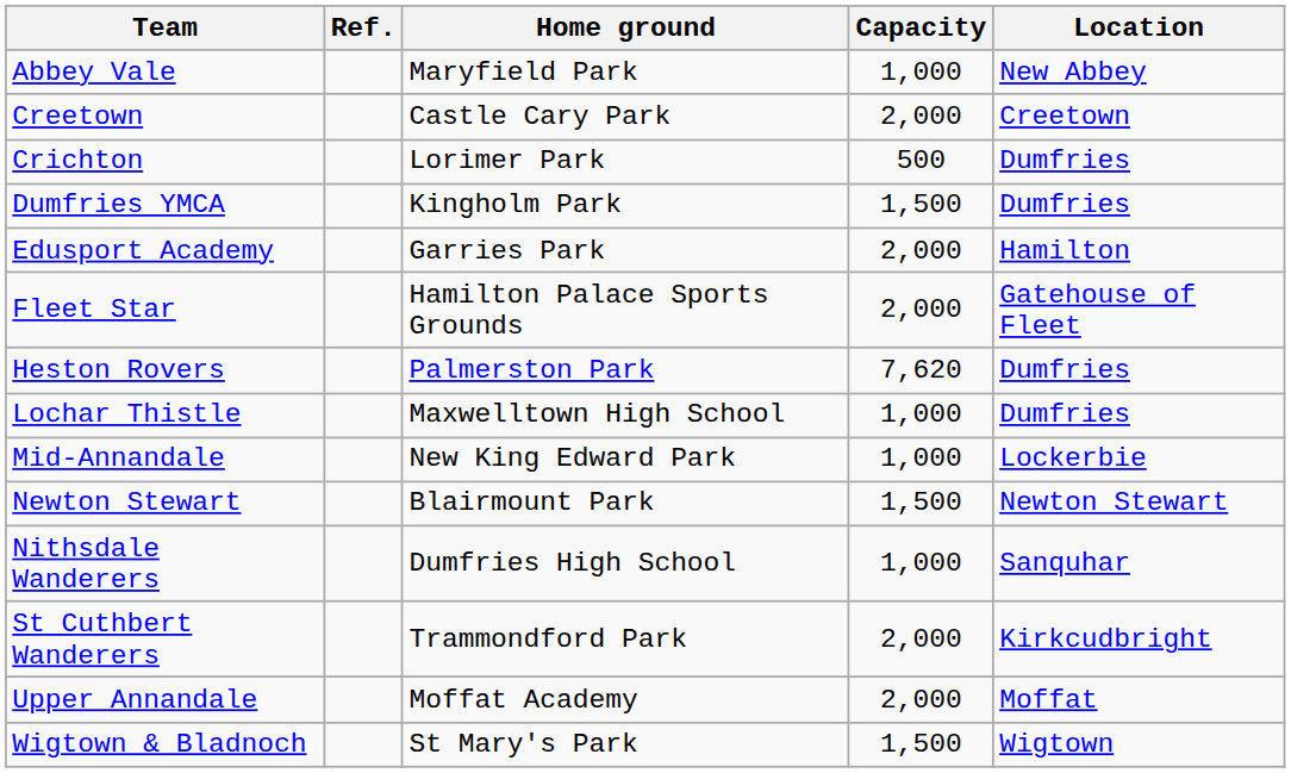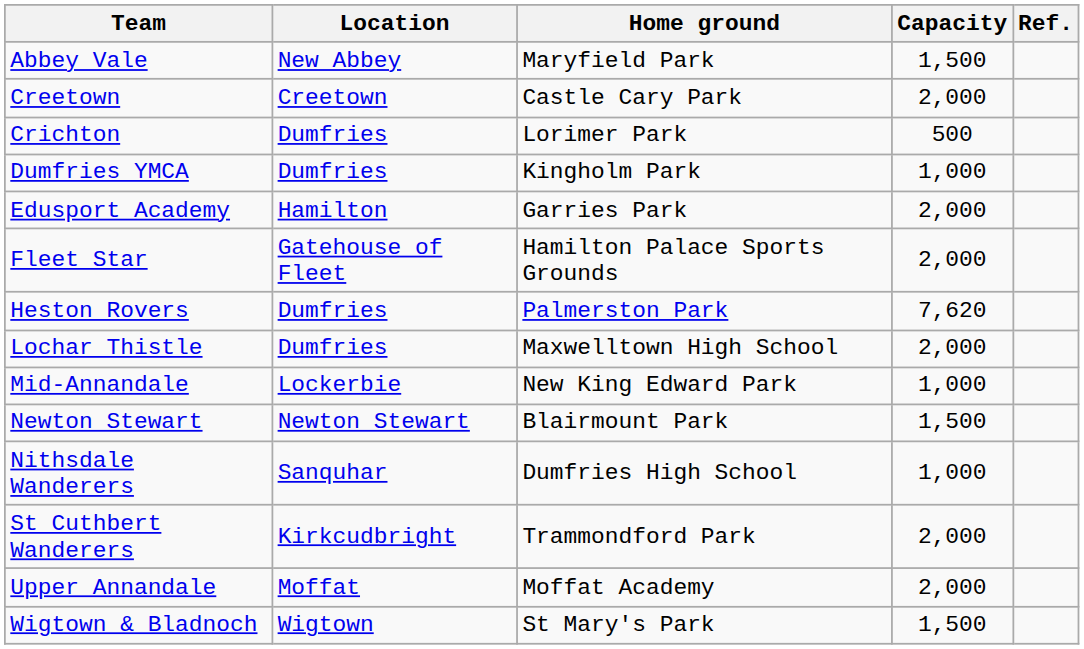 <table class="wikitable sortable">
 <tr>
 <th>Team</th>
-<th>Ref.</th>
+<th>Location</th>
 <th>Home ground</th>
 <th>Capacity</th>
-<th>Location</th>
+<th>Ref.</th>
 </tr>
 <tr>
 <td><a href='#'>Abbey Vale</a></td>
+<td><a href='#'>New Abbey</a></td>
+<td>Maryfield Park</td>
+<td align=center>1,500</td>
 <td></td>
-<td>Maryfield Park</td>
-<td align=center>1,000</td>
-<td><a href='#'>New Abbey</a></td>
 </tr>
 <tr>
 <td><a href='#'>Creetown</a></td>
-<td></td>
+<td><a href='#'>Creetown</a></td>
 <td>Castle Cary Park</td>
 <td align=center>2,000</td>
-<td><a href='#'>Creetown</a></td>
+<td></td>
 </tr>
 <tr>
 <td><a href='#'>Crichton</a></td>
-<td></td>
+<td><a href='#'>Dumfries</a></td>
 <td>Lorimer Park</td>
 <td align=center>500</td>
-<td><a href='#'>Dumfries</a></td>
+<td></td>
 </tr>
 <tr>
 <td><a href='#'>Dumfries YMCA</a></td>
+<td><a href='#'>Dumfries</a></td>
+<td>Kingholm Park</td>
+<td align=center>1,000</td>
 <td></td>
-<td>Kingholm Park</td>
-<td align=center>1,500</td>
-<td><a href='#'>Dumfries</a></td>
 </tr>
 <tr>
 <td><a href='#'>Edusport Academy</a></td>
-<td></td>
+<td><a href='#'>Hamilton</a></td>
 <td>Garries Park</td>
 <td align=center>2,000</td>
-<td><a href='#'>Hamilton</a></td>
+<td></td>
 </tr>
 <tr>
 <td><a href='#'>Fleet Star</a></td>
-<td></td>
+<td><a href='#'>Gatehouse of Fleet</a></td>
 <td>Hamilton Palace Sports Grounds</td>
 <td align=center>2,000</td>
-<td><a href='#'>Gatehouse of Fleet</a></td>
+<td></td>
 </tr>
 <tr>
 <td><a href='#'>Heston Rovers</a></td>
-<td></td>
+<td><a href='#'>Dumfries</a></td>
 <td><a href='#'>Palmerston Park</a></td>
 <td align=center>7,620</td>
-<td><a href='#'>Dumfries</a></td>
+<td></td>
 </tr>
 <tr>
 <td><a href='#'>Lochar Thistle</a></td>
+<td><a href='#'>Dumfries</a></td>
+<td>Maxwelltown High School</td>
+<td align=center>2,000</td>
 <td></td>
-<td>Maxwelltown High School</td>
-<td align=center>1,000</td>
-<td><a href='#'>Dumfries</a></td>
 </tr>
 <tr>
 <td><a href='#'>Mid-Annandale</a></td>
-<td></td>
+<td><a href='#'>Lockerbie</a></td>
 <td>New King Edward Park</td>
 <td align=center>1,000</td>
-<td><a href='#'>Lockerbie</a></td>
+<td></td>
 </tr>
 <tr>
 <td><a href='#'>Newton Stewart</a></td>
-<td></td>
+<td><a href='#'>Newton Stewart</a></td>
 <td>Blairmount Park</td>
 <td align=center>1,500</td>
-<td><a href='#'>Newton Stewart</a></td>
+<td></td>
 </tr>
 <tr>
 <td><a href='#'>Nithsdale Wanderers</a></td>
-<td></td>
+<td><a href='#'>Sanquhar</a></td>
 <td>Dumfries High School</td>
 <td align=center>1,000</td>
-<td><a href='#'>Sanquhar</a></td>
+<td></td>
 </tr>
 <tr>
 <td><a href='#'>St Cuthbert Wanderers</a></td>
-<td></td>
+<td><a href='#'>Kirkcudbright</a></td>
 <td>Trammondford Park</td>
 <td align=center>2,000</td>
-<td><a href='#'>Kirkcudbright</a></td>
+<td></td>
 </tr>
 <tr>
 <td><a href='#'>Upper Annandale</a></td>
-<td></td>
+<td><a href='#'>Moffat</a></td>
 <td>Moffat Academy</td>
 <td align=center>2,000</td>
-<td><a href='#'>Moffat</a></td>
+<td></td>
 </tr>
 <tr>
 <td><a href='#'>Wigtown & Bladnoch</a></td>
-<td></td>
+<td><a href='#'>Wigtown</a></td>
 <td>St Mary's Park</td>
 <td align=center>1,500</td>
-<td><a href='#'>Wigtown</a></td>
+<td></td>
 </tr>
 </table>
